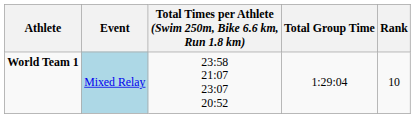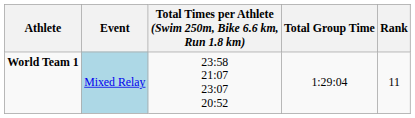 <table class="wikitable" style="font-size:90%;">
 <tr>
 <th>Athlete</th>
 <th>Event</th>
 <th>Total Times per Athlete <br> <em>(Swim 250m, Bike 6.6 km, <br> Run 1.8 km)</em></th>
 <th>Total Group Time</th>
 <th>Rank</th>
 </tr>
 <tr align=center>
 <td align=left><strong>World Team 1</strong><br><br><br><br></td>
 <td align=left style="background: lightblue;"><a href='#'>Mixed Relay</a></td>
 <td>23:58<br>21:07<br>23:07<br>20:52</td>
 <td>1:29:04</td>
-<td>10</td>
+<td>11</td>
 </tr>
 </table>
